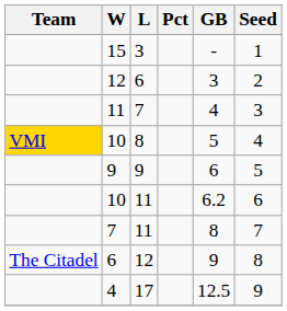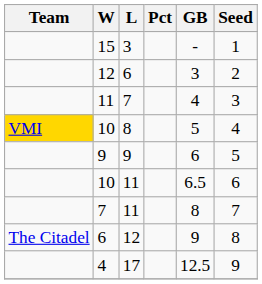 <table class=wikitable align=center>
 <tr>
 <th>Team</th>
 <th>W</th>
 <th>L</th>
 <th>Pct</th>
 <th>GB</th>
 <th>Seed</th>
 </tr>
 <tr>
 <td></td>
 <td>15</td>
 <td>3</td>
 <td></td>
 <td style="text-align:center;">-</td>
 <td style="text-align:center;">1</td>
 </tr>
 <tr>
 <td></td>
 <td>12</td>
 <td>6</td>
 <td></td>
 <td style="text-align:center;">3</td>
 <td style="text-align:center;">2</td>
 </tr>
 <tr>
 <td></td>
 <td>11</td>
 <td>7</td>
 <td></td>
 <td style="text-align:center;">4</td>
 <td style="text-align:center;">3</td>
 </tr>
 <tr>
 <td style="background: gold;"><a href='#'>VMI</a></td>
 <td>10</td>
 <td>8</td>
 <td></td>
 <td style="text-align:center;">5</td>
 <td style="text-align:center;">4</td>
 </tr>
 <tr>
 <td></td>
 <td>9</td>
 <td>9</td>
 <td></td>
 <td style="text-align:center;">6</td>
 <td style="text-align:center;">5</td>
 </tr>
 <tr>
 <td></td>
 <td>10</td>
 <td>11</td>
 <td></td>
-<td style="text-align:center;">6.2</td>
+<td style="text-align:center;">6.5</td>
 <td style="text-align:center;">6</td>
 </tr>
 <tr>
 <td></td>
 <td>7</td>
 <td>11</td>
 <td></td>
 <td style="text-align:center;">8</td>
 <td style="text-align:center;">7</td>
 </tr>
 <tr>
 <td><a href='#'>The Citadel</a></td>
 <td>6</td>
 <td>12</td>
 <td></td>
 <td style="text-align:center;">9</td>
 <td style="text-align:center;">8</td>
 </tr>
 <tr>
 <td></td>
 <td>4</td>
 <td>17</td>
 <td></td>
 <td style="text-align:center;">12.5</td>
 <td style="text-align:center;">9</td>
 </tr>
 <tr>
 </tr>
 </table>
